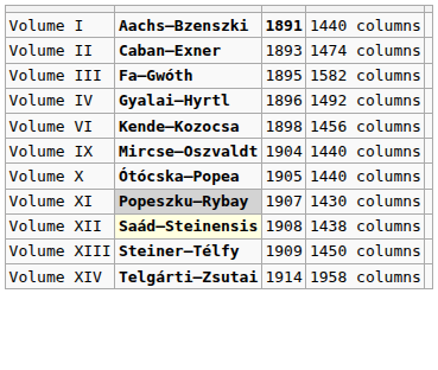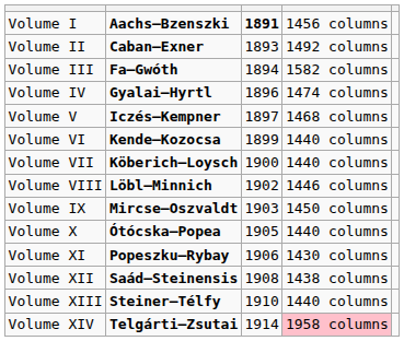 <table class="wikitable sortable">
 <tr>
 <th></th>
 <th></th>
 <th></th>
 <th></th>
 <th></th>
 </tr>
 <tr>
 <td>Volume I</td>
 <td><strong>Aachs–Bzenszki</strong></td>
 <td><strong>1891</strong></td>
-<td>1440 columns</td>
+<td>1456 columns</td>
 <td></td>
 </tr>
 <tr>
 </tr>
 <tr>
 <td>Volume II</td>
 <td><strong>Caban–Exner</strong></td>
 <td>1893</td>
-<td>1474 columns</td>
+<td>1492 columns</td>
 <td></td>
 </tr>
 <tr>
 </tr>
 <tr>
 <td>Volume III</td>
 <td><strong>Fa–Gwóth</strong></td>
-<td>1895</td>
+<td>1894</td>
 <td>1582 columns</td>
 <td></td>
 </tr>
 <tr>
 </tr>
 <tr>
 <td>Volume IV</td>
 <td><strong>Gyalai–Hyrtl</strong></td>
 <td>1896</td>
-<td>1492 columns</td>
+<td>1474 columns</td>
 <td></td>
 </tr>
 <tr>
+</tr>
+<tr>
+<td>Volume V</td>
+<td><strong>Iczés–Kempner</strong></td>
+<td>1897</td>
+<td>1468 columns</td>
+<td></td>
 </tr>
 <tr>
 </tr>
 <tr>
 <td>Volume VI</td>
 <td><strong>Kende–Kozocsa</strong></td>
-<td>1898</td>
-<td>1456 columns</td>
+<td>1899</td>
+<td>1440 columns</td>
 <td></td>
 </tr>
 <tr>
 </tr>
 <tr>
+<td>Volume VII</td>
+<td><strong>Köberich–Loysch</strong></td>
+<td>1900</td>
+<td>1440 columns</td>
+<td></td>
+</tr>
+<tr>
+</tr>
+<tr>
+<td>Volume VIII</td>
+<td><strong>Löbl–Minnich</strong></td>
+<td>1902</td>
+<td>1446 columns</td>
+<td></td>
 </tr>
 <tr>
 </tr>
 <tr>
 <td>Volume IX</td>
 <td><strong>Mircse–Oszvaldt</strong></td>
-<td>1904</td>
-<td>1440 columns</td>
+<td>1903</td>
+<td>1450 columns</td>
 <td></td>
 </tr>
 <tr>
 </tr>
 <tr>
 <td>Volume X</td>
 <td><strong>Ótócska–Popea</strong></td>
 <td>1905</td>
 <td>1440 columns</td>
 <td></td>
 </tr>
 <tr>
 </tr>
 <tr>
 <td>Volume XI</td>
-<td style="background: lightgrey;"><strong>Popeszku–Rybay</strong></td>
-<td>1907</td>
+<td><strong>Popeszku–Rybay</strong></td>
+<td>1906</td>
 <td>1430 columns</td>
 <td></td>
 </tr>
 <tr>
 </tr>
 <tr>
 <td>Volume XII</td>
-<td style="background: lightyellow;"><strong>Saád–Steinensis</strong></td>
+<td><strong>Saád–Steinensis</strong></td>
 <td>1908</td>
 <td>1438 columns</td>
 <td></td>
 </tr>
 <tr>
 </tr>
 <tr>
 <td>Volume XIII</td>
 <td><strong>Steiner–Télfy</strong></td>
-<td>1909</td>
-<td>1450 columns</td>
+<td>1910</td>
+<td>1440 columns</td>
 <td></td>
 </tr>
 <tr>
 </tr>
 <tr>
 <td>Volume XIV</td>
 <td><strong> Telgárti–Zsutai</strong></td>
 <td>1914</td>
-<td>1958 columns</td>
+<td style="background: pink;">1958 columns</td>
 <td></td>
 </tr>
 <tr>
 </tr>
 </table>
